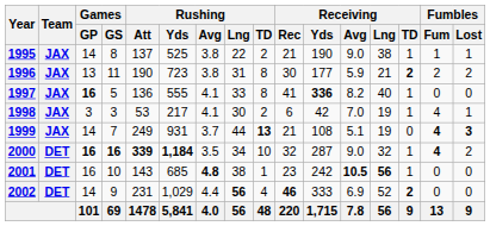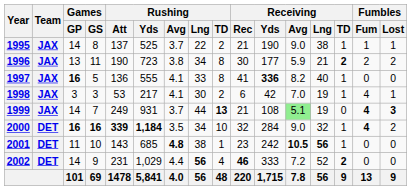 <table class="wikitable" style="text-align:center;">
 <tr>
 <th rowspan="2">Year</th>
 <th rowspan="2">Team</th>
 <th colspan="2">Games</th>
 <th colspan="5">Rushing</th>
 <th colspan="5">Receiving</th>
 <th colspan="2">Fumbles</th>
 </tr>
 <tr>
 <th>GP</th>
 <th>GS</th>
 <th>Att</th>
 <th>Yds</th>
 <th>Avg</th>
 <th>Lng</th>
 <th>TD</th>
 <th>Rec</th>
 <th>Yds</th>
 <th>Avg</th>
 <th>Lng</th>
 <th>TD</th>
 <th>Fum</th>
 <th>Lost</th>
 </tr>
 <tr>
 <th><a href='#'>1995</a></th>
 <th><a href='#'>JAX</a></th>
 <td>14</td>
 <td>8</td>
 <td>137</td>
 <td>525</td>
-<td>3.8</td>
+<td>3.7</td>
 <td>22</td>
 <td>2</td>
 <td>21</td>
 <td>190</td>
 <td>9.0</td>
 <td>38</td>
 <td>1</td>
 <td>1</td>
 <td>1</td>
 </tr>
 <tr>
 <th><a href='#'>1996</a></th>
 <th><a href='#'>JAX</a></th>
 <td>13</td>
 <td>11</td>
 <td>190</td>
 <td>723</td>
 <td>3.8</td>
-<td>31</td>
+<td>34</td>
 <td>8</td>
 <td>30</td>
 <td>177</td>
 <td>5.9</td>
 <td>21</td>
 <td><strong>2</strong></td>
 <td>2</td>
 <td>2</td>
 </tr>
 <tr>
 <th><a href='#'>1997</a></th>
 <th><a href='#'>JAX</a></th>
 <td><strong>16</strong></td>
 <td>5</td>
 <td>136</td>
 <td>555</td>
 <td>4.1</td>
 <td>33</td>
 <td>8</td>
 <td>41</td>
 <td><strong>336</strong></td>
 <td>8.2</td>
 <td>40</td>
 <td>1</td>
 <td>0</td>
 <td>0</td>
 </tr>
 <tr>
 <th><a href='#'>1998</a></th>
 <th><a href='#'>JAX</a></th>
 <td>3</td>
 <td>3</td>
 <td>53</td>
 <td>217</td>
 <td>4.1</td>
 <td>30</td>
 <td>2</td>
 <td>6</td>
 <td>42</td>
 <td>7.0</td>
 <td>19</td>
 <td>1</td>
 <td>4</td>
 <td>1</td>
 </tr>
 <tr>
 <th><a href='#'>1999</a></th>
 <th><a href='#'>JAX</a></th>
 <td>14</td>
 <td>7</td>
 <td>249</td>
 <td>931</td>
 <td>3.7</td>
 <td>44</td>
 <td><strong>13</strong></td>
 <td>21</td>
 <td>108</td>
-<td>5.1</td>
+<td style="background: lightgreen;">5.1</td>
 <td>19</td>
 <td>0</td>
 <td><strong>4</strong></td>
 <td><strong>3</strong></td>
 </tr>
 <tr>
 <th><a href='#'>2000</a></th>
 <th><a href='#'>DET</a></th>
 <td><strong>16</strong></td>
 <td><strong>16</strong></td>
 <td><strong>339</strong></td>
 <td><strong>1,184</strong></td>
 <td>3.5</td>
 <td>34</td>
 <td>10</td>
 <td>32</td>
-<td>287</td>
+<td>284</td>
 <td>9.0</td>
 <td>32</td>
 <td>1</td>
 <td><strong>4</strong></td>
 <td>2</td>
 </tr>
 <tr>
 <th><a href='#'>2001</a></th>
 <th><a href='#'>DET</a></th>
-<td>16</td>
+<td>11</td>
 <td>10</td>
 <td>143</td>
 <td>685</td>
 <td><strong>4.8</strong></td>
 <td>38</td>
 <td>1</td>
 <td>23</td>
 <td>242</td>
 <td><strong>10.5</strong></td>
 <td><strong>56</strong></td>
 <td>1</td>
 <td>0</td>
 <td>0</td>
 </tr>
 <tr>
 <th><a href='#'>2002</a></th>
 <th><a href='#'>DET</a></th>
 <td>14</td>
 <td>9</td>
 <td>231</td>
 <td>1,029</td>
 <td>4.4</td>
 <td><strong>56</strong></td>
 <td>4</td>
 <td><strong>46</strong></td>
 <td>333</td>
-<td>6.9</td>
+<td>7.2</td>
 <td>52</td>
 <td><strong>2</strong></td>
 <td>0</td>
 <td>0</td>
 </tr>
 <tr>
 <th colspan="2"></th>
 <th>101</th>
 <th>69</th>
 <th>1478</th>
 <th>5,841</th>
 <th>4.0</th>
 <th>56</th>
 <th>48</th>
 <th>220</th>
 <th>1,715</th>
 <th>7.8</th>
 <th>56</th>
 <th>9</th>
 <th>13</th>
 <th>9</th>
 </tr>
 </table>
